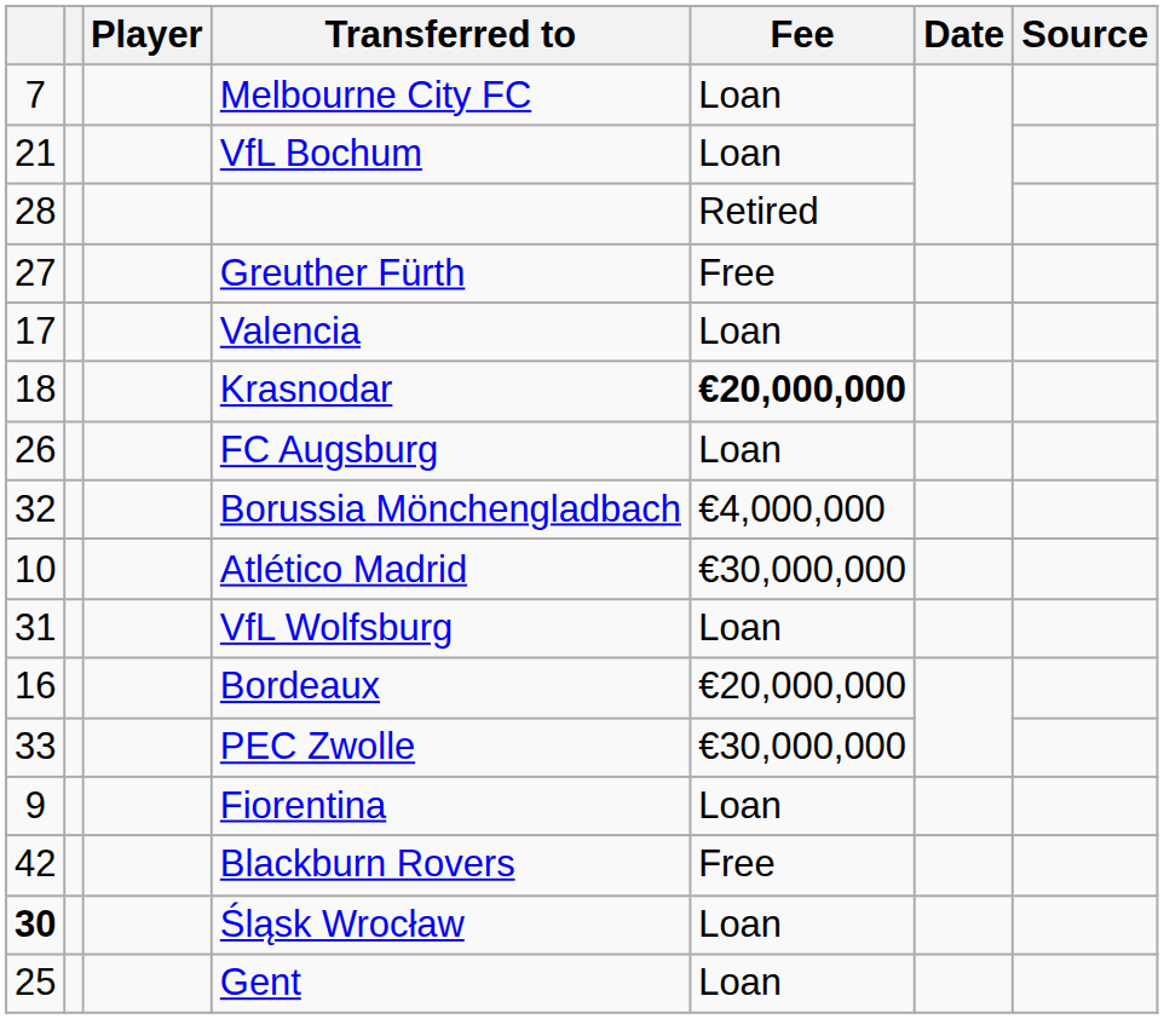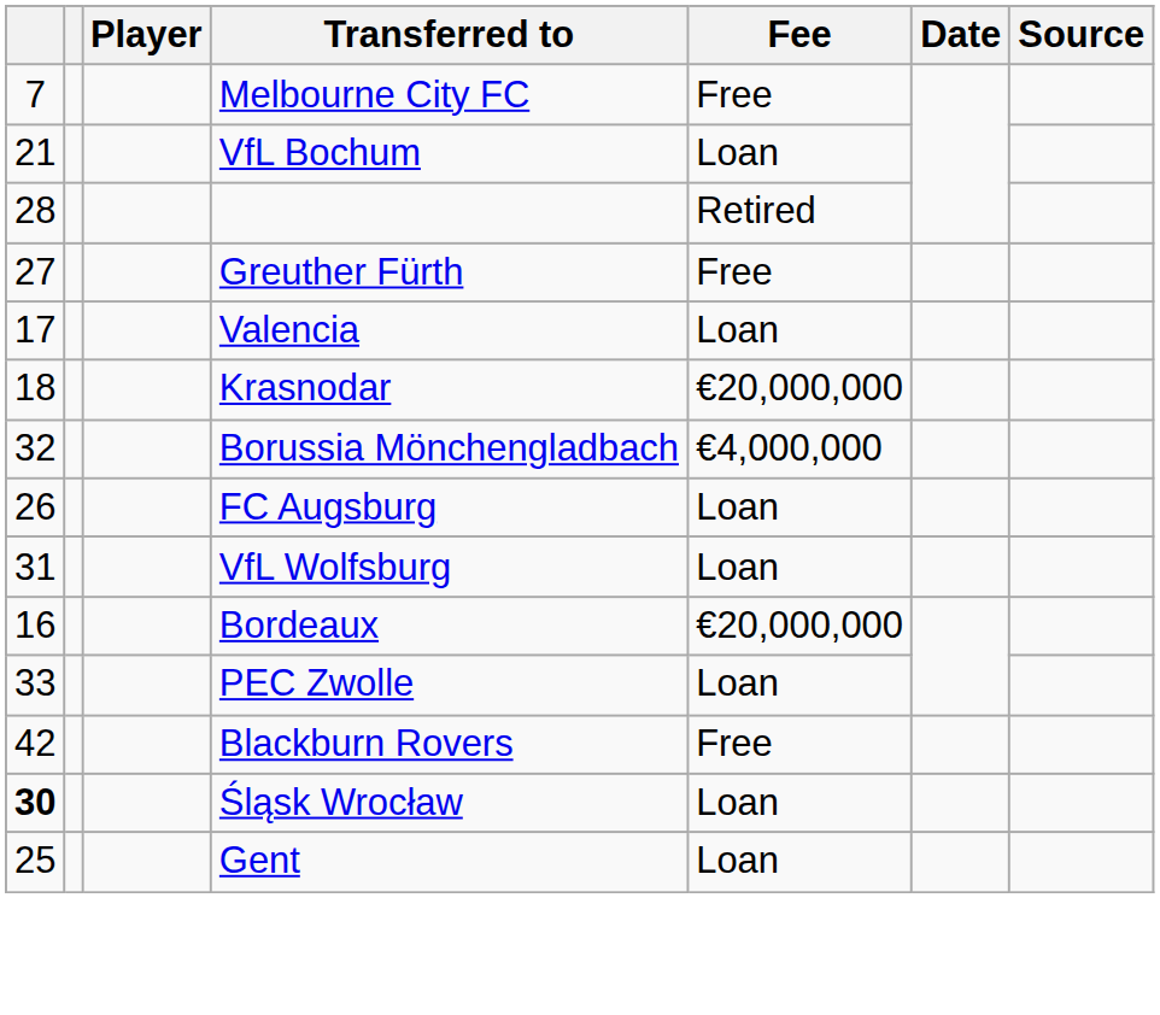 <table class="wikitable plainrowheaders sortable">
 <tr>
 <th></th>
 <th></th>
 <th scope=col>Player</th>
 <th>Transferred to</th>
 <th !scope=col; style="width: 65px;">Fee</th>
 <th scope=col>Date</th>
 <th scope=col>Source</th>
 </tr>
 <tr>
 <td align=center>7</td>
 <td align=center></td>
 <td></td>
 <td> <a href='#'>Melbourne City FC</a></td>
-<td>Loan</td>
+<td>Free</td>
 <td rowspan=3></td>
 <td></td>
 </tr>
 <tr>
 <td align=center>21</td>
 <td align=center></td>
 <td></td>
 <td> <a href='#'>VfL Bochum</a></td>
 <td>Loan</td>
 <td></td>
 </tr>
 <tr>
 <td align=center>28</td>
 <td align=center></td>
 <td></td>
 <td></td>
 <td>Retired</td>
 <td></td>
 </tr>
 <tr>
 <td align=center>27</td>
 <td align=center></td>
 <td></td>
 <td> <a href='#'>Greuther Fürth</a></td>
 <td>Free</td>
 <td></td>
 <td></td>
 </tr>
 <tr>
 <td align=center>17</td>
 <td align=center></td>
 <td></td>
 <td> <a href='#'>Valencia</a></td>
 <td>Loan</td>
 <td></td>
 <td></td>
 </tr>
 <tr>
 <td align=center>18</td>
 <td align=center></td>
 <td></td>
 <td> <a href='#'>Krasnodar</a></td>
-<td><strong>€20,000,000</strong></td>
-<td></td>
-<td></td>
-</tr>
-<tr>
-<td align=center>26</td>
-<td align=center></td>
-<td></td>
-<td> <a href='#'>FC Augsburg</a></td>
-<td>Loan</td>
+<td>€20,000,000</td>
 <td></td>
 <td></td>
 </tr>
 <tr>
 <td align=center>32</td>
 <td align=center></td>
 <td></td>
 <td> <a href='#'>Borussia Mönchengladbach</a></td>
 <td>€4,000,000</td>
 <td></td>
 <td></td>
 </tr>
 <tr>
-<td align=center>10</td>
+<td align=center>26</td>
 <td align=center></td>
 <td></td>
-<td> <a href='#'>Atlético Madrid</a></td>
-<td>€30,000,000</td>
+<td> <a href='#'>FC Augsburg</a></td>
+<td>Loan</td>
 <td></td>
 <td></td>
 </tr>
 <tr>
 <td align=center>31</td>
 <td align=center></td>
 <td></td>
 <td> <a href='#'>VfL Wolfsburg</a></td>
 <td>Loan</td>
 <td></td>
 <td></td>
 </tr>
 <tr>
 <td align=center>16</td>
 <td align=center></td>
 <td></td>
 <td> <a href='#'>Bordeaux</a></td>
 <td>€20,000,000</td>
 <td rowspan=2></td>
 <td></td>
 </tr>
 <tr>
 <td align=center>33</td>
 <td align=center></td>
 <td></td>
 <td> <a href='#'>PEC Zwolle</a></td>
-<td>€30,000,000</td>
-<td></td>
-</tr>
-<tr>
-<td align=center>9</td>
-<td align=center></td>
-<td></td>
-<td> <a href='#'>Fiorentina</a></td>
 <td>Loan</td>
-<td></td>
 <td></td>
 </tr>
 <tr>
 <td align=center>42</td>
 <td align=center></td>
 <td></td>
 <td> <a href='#'>Blackburn Rovers</a></td>
 <td>Free</td>
 <td></td>
 <td></td>
 </tr>
 <tr>
 <td align=center><strong>30</strong></td>
 <td align=center></td>
 <td></td>
 <td> <a href='#'>Śląsk Wrocław</a></td>
 <td>Loan</td>
 <td></td>
 <td></td>
 </tr>
 <tr>
 <td align=center>25</td>
 <td align=center></td>
 <td></td>
 <td> <a href='#'>Gent</a></td>
 <td>Loan</td>
 <td></td>
 <td></td>
 </tr>
 </table>
